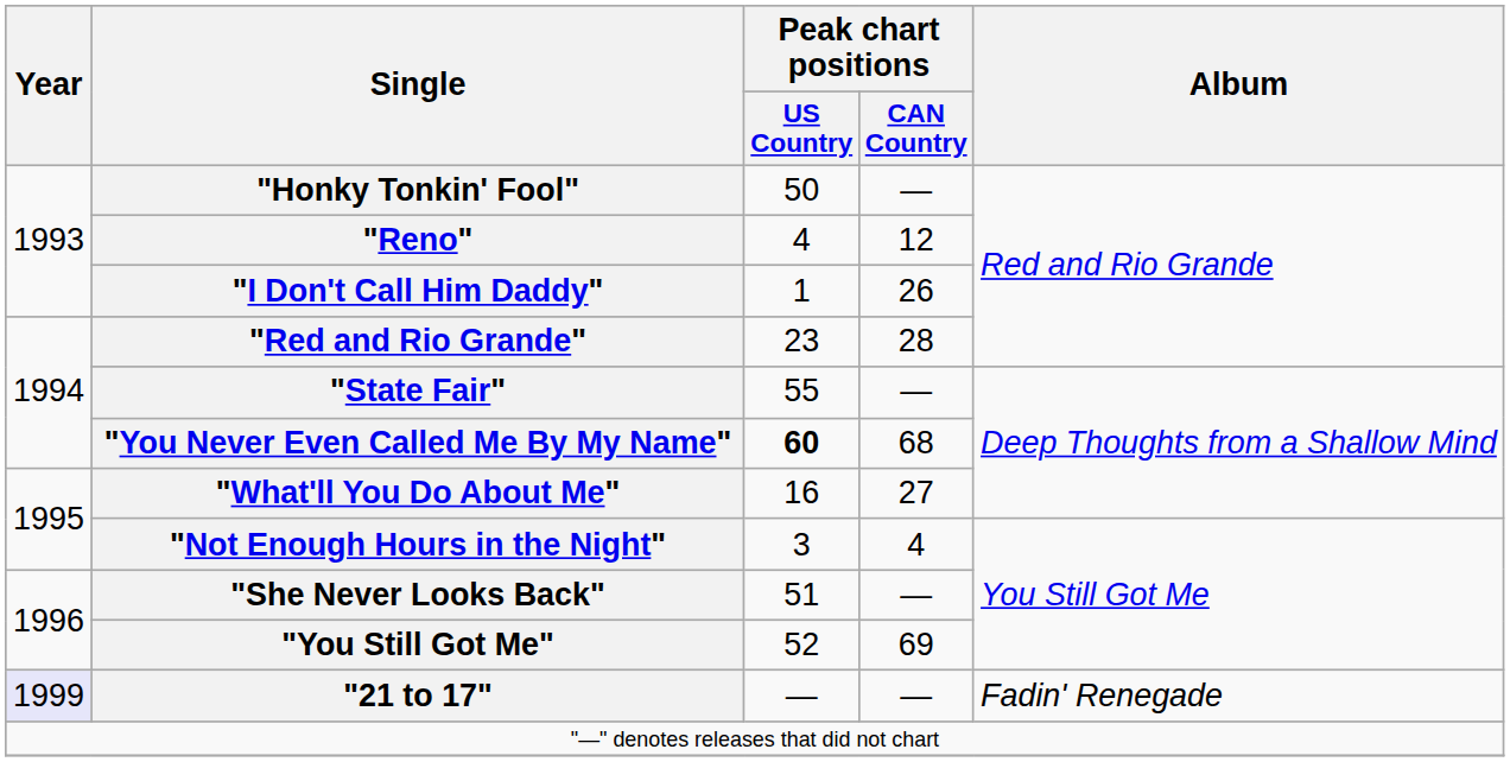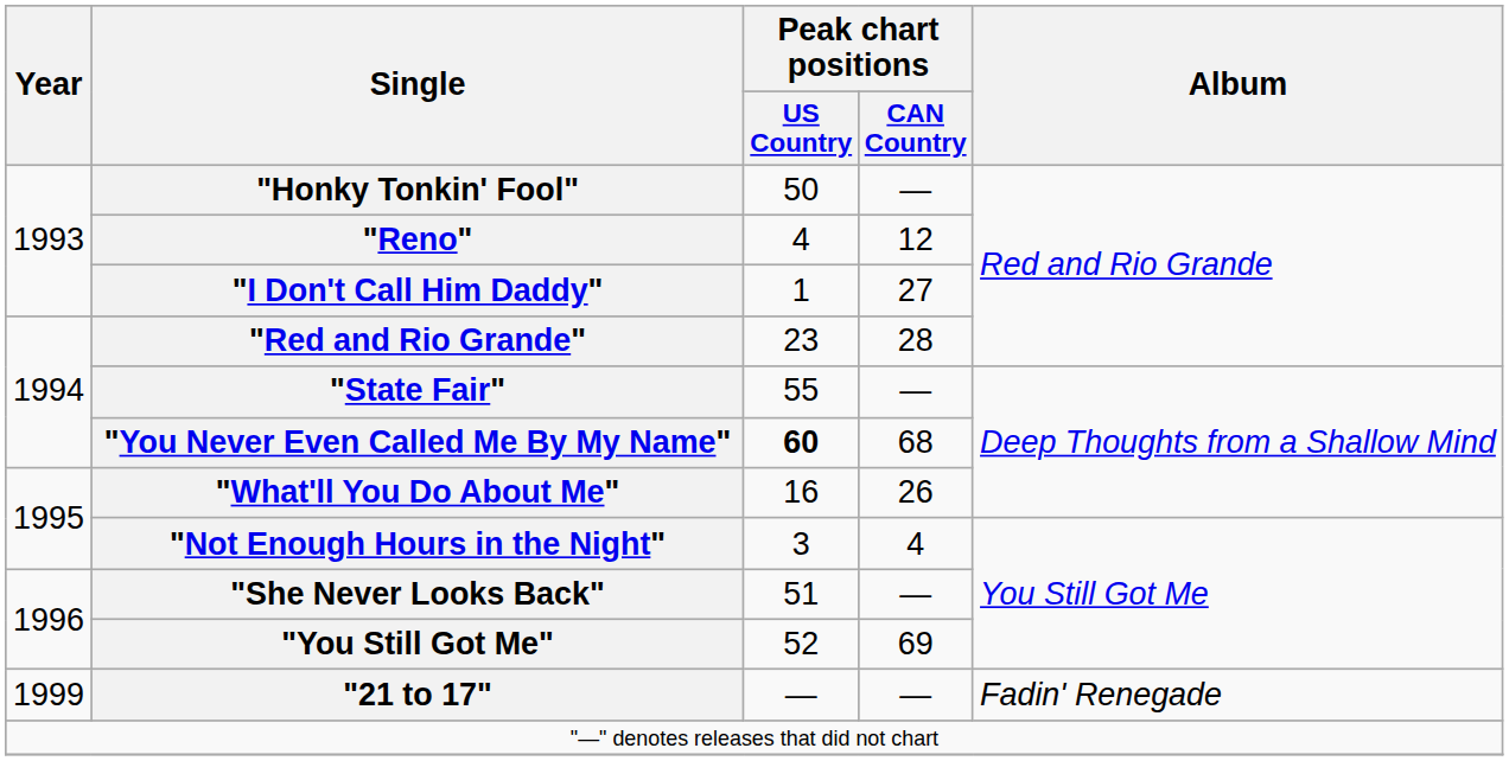 <table class="wikitable plainrowheaders" style="text-align:center;">
 <tr>
 <th rowspan="2">Year</th>
 <th rowspan="2" style="width:20em;">Single</th>
 <th colspan="2">Peak chart<br>positions</th>
 <th rowspan="2">Album</th>
 </tr>
 <tr style="font-size:smaller;">
 <th width="45"><a href='#'>US Country</a><br></th>
 <th width="45"><a href='#'>CAN Country</a><br></th>
 </tr>
 <tr>
 <td rowspan="3">1993</td>
 <th scope="row">"Honky Tonkin' Fool"</th>
 <td>50</td>
 <td>—</td>
 <td align="left" rowspan="4"><em><a href='#'>Red and Rio Grande</a></em></td>
 </tr>
 <tr>
 <th scope="row">"<a href='#'>Reno</a>"</th>
 <td>4</td>
 <td>12</td>
 </tr>
 <tr>
 <th scope="row">"<a href='#'>I Don't Call Him Daddy</a>"</th>
 <td>1</td>
-<td>26</td>
+<td>27</td>
 </tr>
 <tr>
 <td rowspan="3">1994</td>
 <th scope="row">"<a href='#'>Red and Rio Grande</a>"</th>
 <td>23</td>
 <td>28</td>
 </tr>
 <tr>
 <th scope="row">"<a href='#'>State Fair</a>"</th>
 <td>55</td>
 <td>—</td>
 <td align="left" rowspan="3"><em><a href='#'>Deep Thoughts from a Shallow Mind</a></em></td>
 </tr>
 <tr>
 <th scope="row">"<a href='#'>You Never Even Called Me By My Name</a>"</th>
 <td><strong>60</strong></td>
 <td>68</td>
 </tr>
 <tr>
 <td rowspan="2">1995</td>
 <th scope="row">"<a href='#'>What'll You Do About Me</a>"</th>
 <td>16</td>
-<td>27</td>
+<td>26</td>
 </tr>
 <tr>
 <th scope="row">"<a href='#'>Not Enough Hours in the Night</a>"</th>
 <td>3</td>
 <td>4</td>
 <td align="left" rowspan="3"><em><a href='#'>You Still Got Me</a></em></td>
 </tr>
 <tr>
 <td rowspan="2">1996</td>
 <th scope="row">"She Never Looks Back"</th>
 <td>51</td>
 <td>—</td>
 </tr>
 <tr>
 <th scope="row">"You Still Got Me"</th>
 <td>52</td>
 <td>69</td>
 </tr>
 <tr>
-<td style="background: lavender;">1999</td>
+<td>1999</td>
 <th scope="row">"21 to 17"</th>
 <td>—</td>
 <td>—</td>
 <td align="left"><em>Fadin' Renegade</em></td>
 </tr>
 <tr>
 <td colspan="10" style="font-size:8pt">"—" denotes releases that did not chart</td>
 </tr>
 <tr>
 </tr>
 </table>
